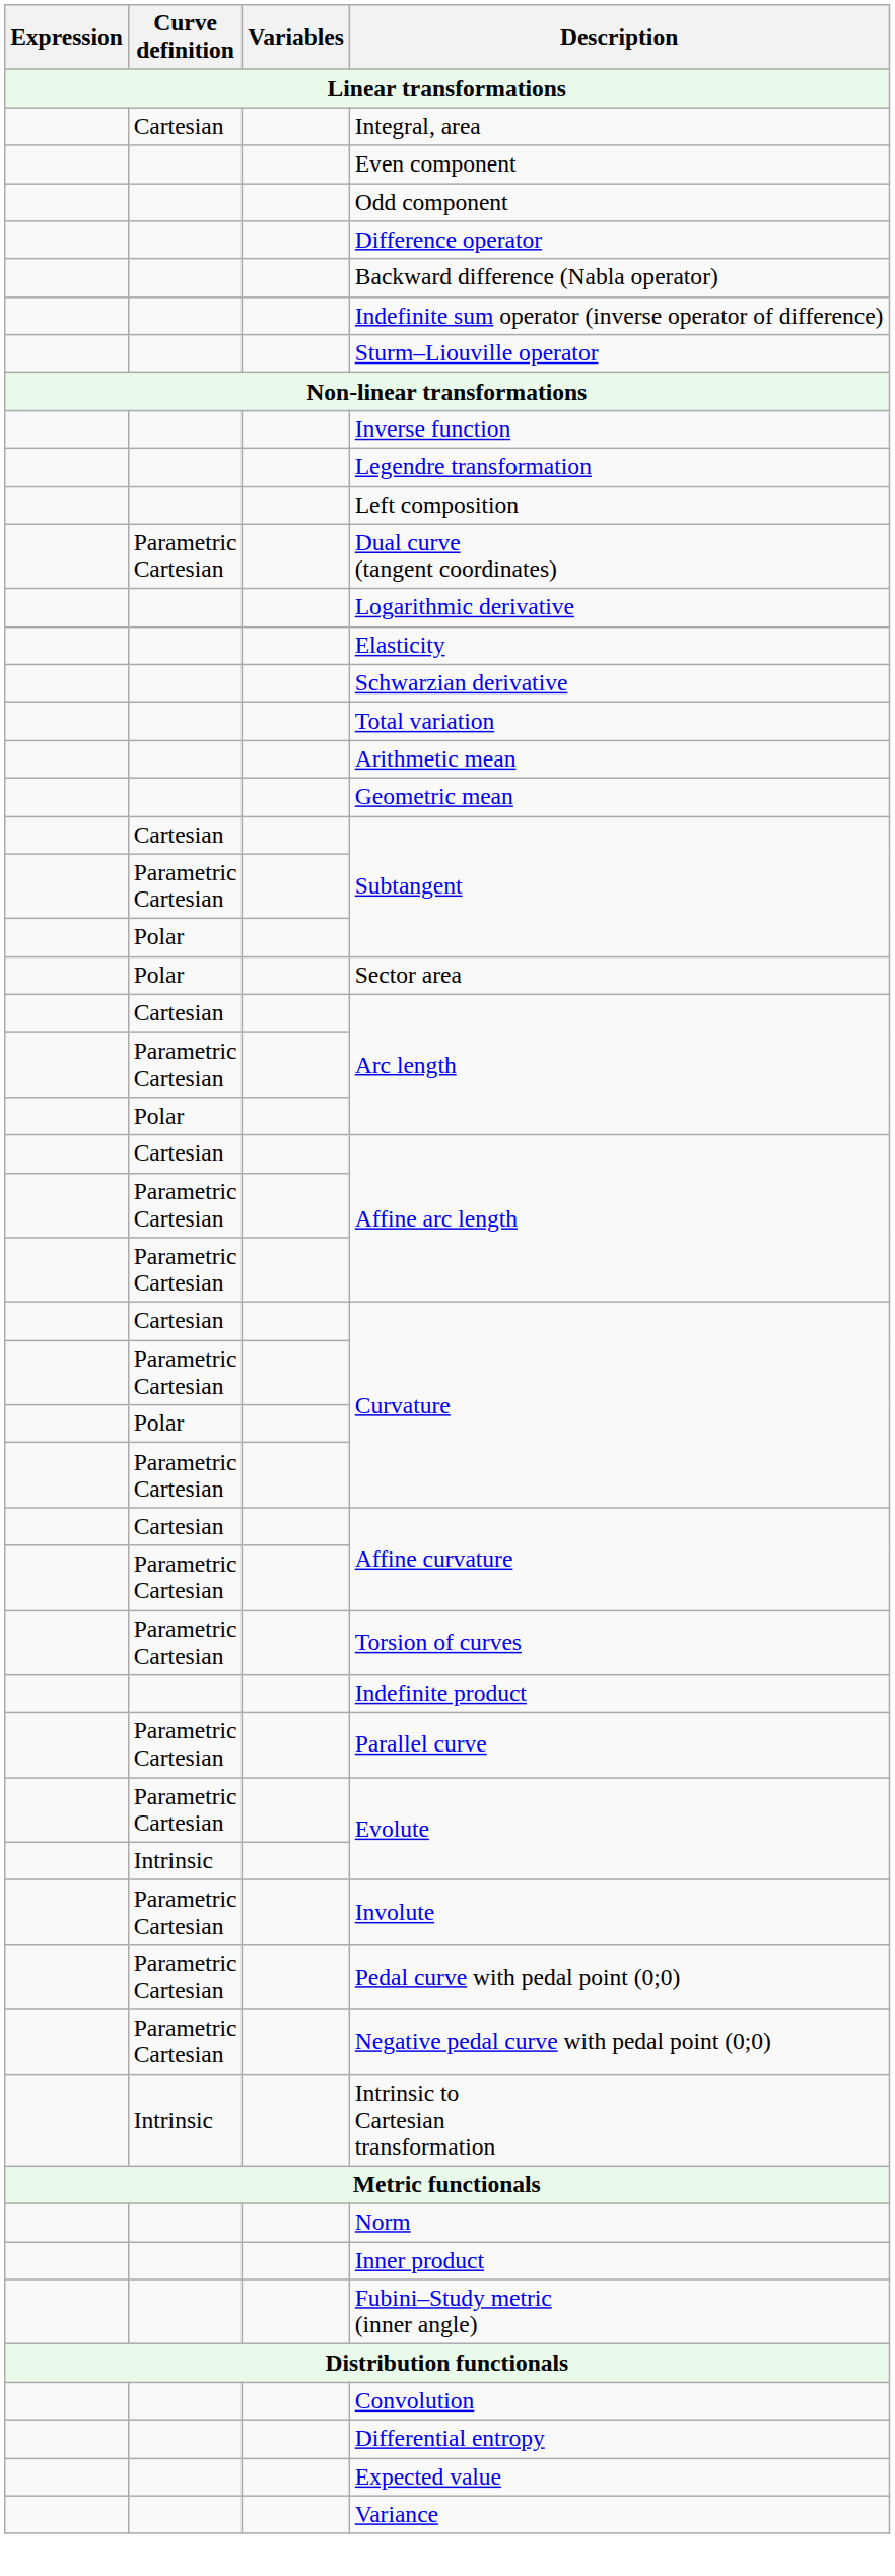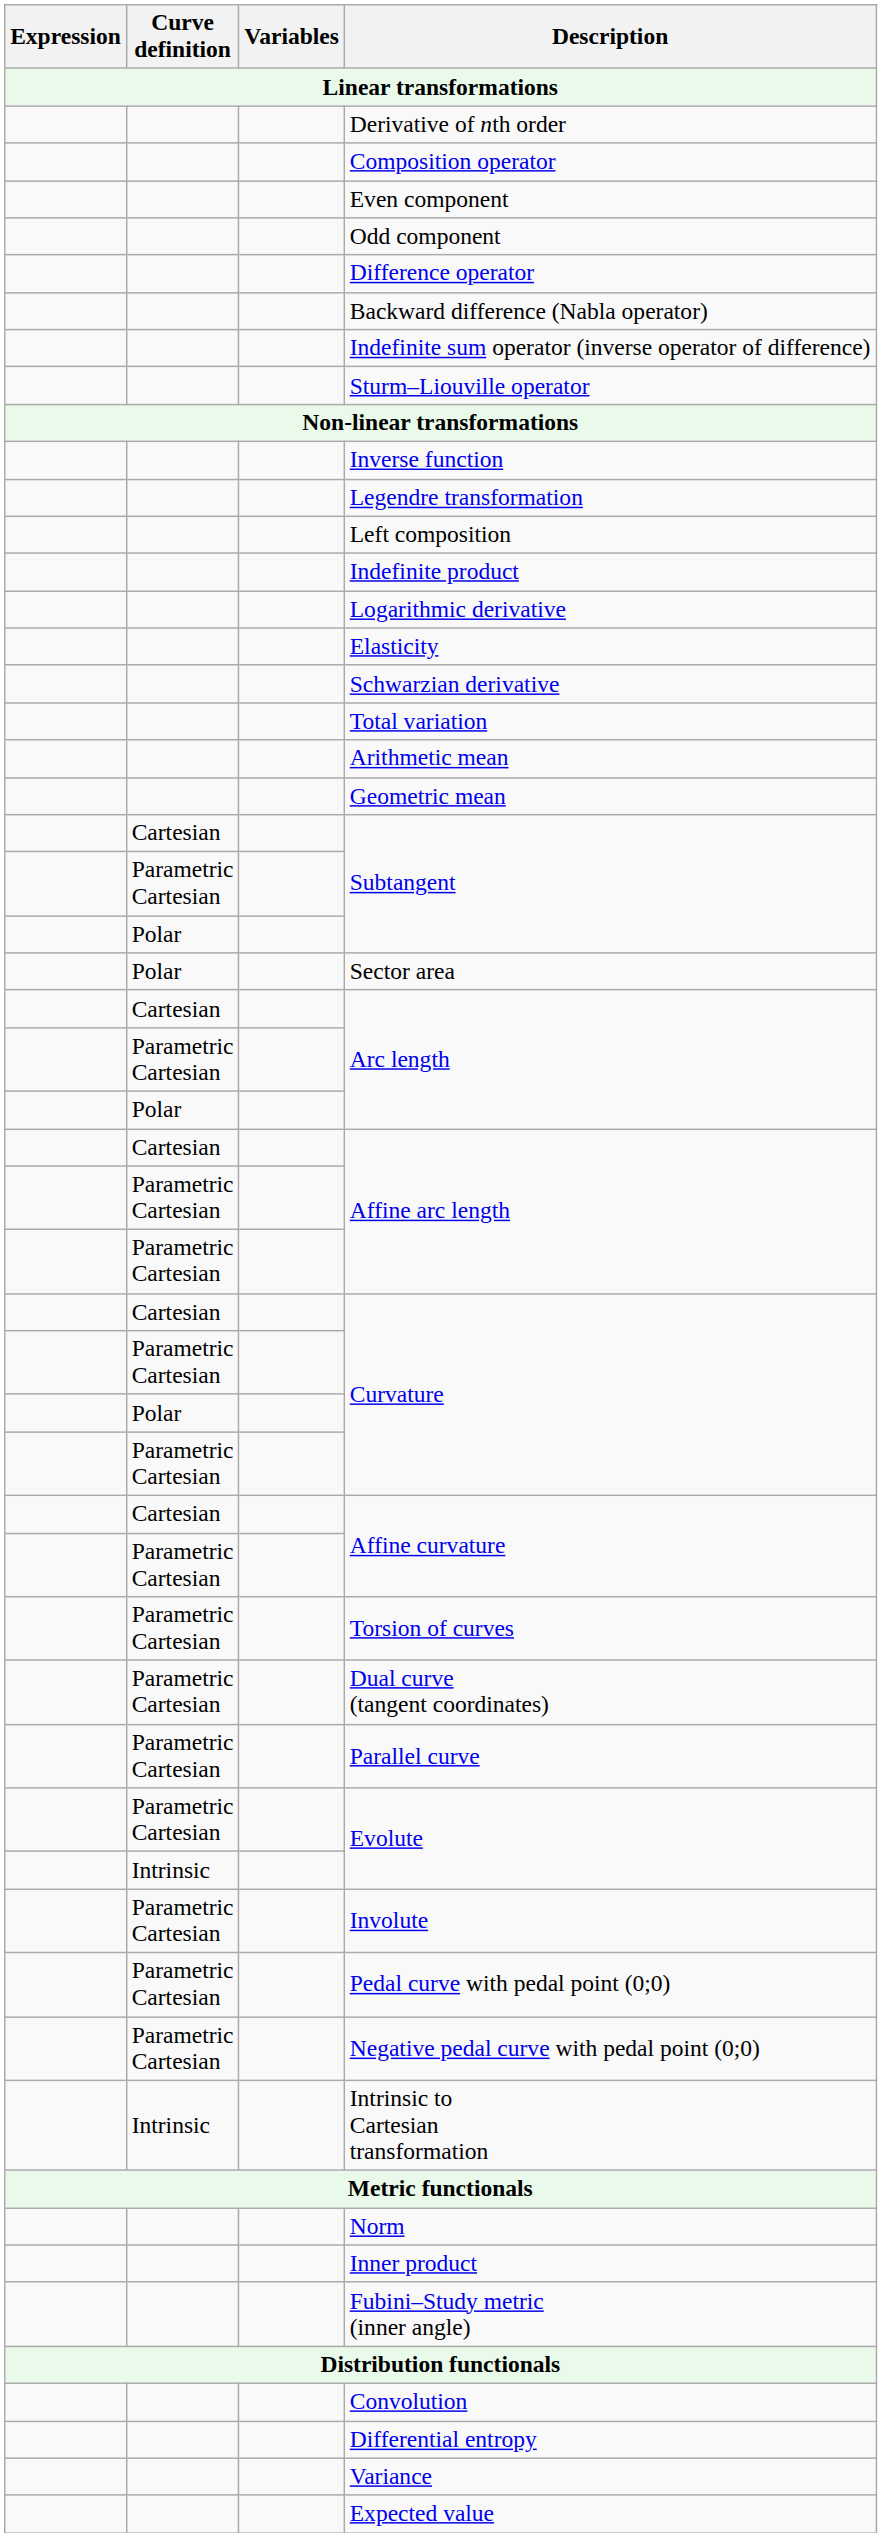 <table class="wikitable">
 <tr style="background:#eaeaea">
 <th style="text-align: center">Expression</th>
 <th style="text-align: center">Curve<br>definition</th>
 <th style="text-align: center">Variables</th>
 <th style="text-align: center">Description</th>
 </tr>
 <tr>
 <th style="background:#eafaea" colspan=4>Linear transformations</th>
 </tr>
 <tr>
 <td></td>
-<td>Cartesian</td>
-<td><br></td>
-<td>Integral, area</td>
+<td></td>
+<td></td>
+<td>Derivative of <em>n</em>th order</td>
+</tr>
+<tr>
+<td></td>
+<td></td>
+<td></td>
+<td><a href='#'>Composition operator</a></td>
 </tr>
 <tr>
 <td></td>
 <td></td>
 <td></td>
 <td>Even component</td>
 </tr>
 <tr>
 <td></td>
 <td></td>
 <td></td>
 <td>Odd component</td>
 </tr>
 <tr>
 <td></td>
 <td></td>
 <td></td>
 <td><a href='#'>Difference operator</a></td>
 </tr>
 <tr>
 <td></td>
 <td></td>
 <td></td>
 <td>Backward difference (Nabla operator)</td>
 </tr>
 <tr>
 <td></td>
 <td></td>
 <td></td>
 <td><a href='#'>Indefinite sum</a> operator (inverse operator of difference)</td>
 </tr>
 <tr>
 <td></td>
 <td></td>
 <td></td>
 <td><a href='#'>Sturm–Liouville operator</a></td>
 </tr>
 <tr>
 <th style="background:#eafaea" colspan=4>Non-linear transformations</th>
 </tr>
 <tr>
 <td></td>
 <td></td>
 <td></td>
 <td><a href='#'>Inverse function</a></td>
 </tr>
 <tr>
 <td></td>
 <td></td>
 <td></td>
 <td><a href='#'>Legendre transformation</a></td>
 </tr>
 <tr>
 <td></td>
 <td></td>
 <td></td>
 <td>Left composition</td>
 </tr>
 <tr>
-<td><br><br></td>
-<td>Parametric<br>Cartesian</td>
-<td><br></td>
-<td><a href='#'>Dual curve</a><br>(tangent coordinates)</td>
+<td></td>
+<td></td>
+<td></td>
+<td><a href='#'>Indefinite product</a></td>
 </tr>
 <tr>
 <td></td>
 <td></td>
 <td></td>
 <td><a href='#'>Logarithmic derivative</a></td>
 </tr>
 <tr>
 <td></td>
 <td></td>
 <td></td>
 <td><a href='#'>Elasticity</a></td>
 </tr>
 <tr>
 <td></td>
 <td></td>
 <td></td>
 <td><a href='#'>Schwarzian derivative</a></td>
 </tr>
 <tr>
 <td></td>
 <td></td>
 <td></td>
 <td><a href='#'>Total variation</a></td>
 </tr>
 <tr>
 <td></td>
 <td></td>
 <td></td>
 <td><a href='#'>Arithmetic mean</a></td>
 </tr>
 <tr>
 <td></td>
 <td></td>
 <td></td>
 <td><a href='#'>Geometric mean</a></td>
 </tr>
 <tr>
 <td></td>
 <td>Cartesian</td>
 <td><br></td>
 <td rowspan=3><a href='#'>Subtangent</a></td>
 </tr>
 <tr>
 <td></td>
 <td>Parametric<br>Cartesian</td>
 <td><br></td>
 </tr>
 <tr>
 <td></td>
 <td>Polar</td>
 <td><br></td>
 </tr>
 <tr>
 <td></td>
 <td>Polar</td>
 <td><br></td>
 <td>Sector area</td>
 </tr>
 <tr>
 <td></td>
 <td>Cartesian</td>
 <td><br></td>
 <td rowspan=3><a href='#'>Arc length</a></td>
 </tr>
 <tr>
 <td></td>
 <td>Parametric<br>Cartesian</td>
 <td><br></td>
 </tr>
 <tr>
 <td></td>
 <td>Polar</td>
 <td><br></td>
 </tr>
 <tr>
 <td></td>
 <td>Cartesian</td>
 <td><br></td>
 <td rowspan=3><a href='#'>Affine arc length</a></td>
 </tr>
 <tr>
 <td></td>
 <td>Parametric<br>Cartesian</td>
 <td><br></td>
 </tr>
 <tr>
 <td></td>
 <td>Parametric<br>Cartesian</td>
 <td><br><br></td>
 </tr>
 <tr>
 <td></td>
 <td>Cartesian</td>
 <td><br></td>
 <td rowspan=4><a href='#'>Curvature</a></td>
 </tr>
 <tr>
 <td></td>
 <td>Parametric<br>Cartesian</td>
 <td><br></td>
 </tr>
 <tr>
 <td></td>
 <td>Polar</td>
 <td><br></td>
 </tr>
 <tr>
 <td></td>
 <td>Parametric<br>Cartesian</td>
 <td><br><br></td>
 </tr>
 <tr>
 <td></td>
 <td>Cartesian</td>
 <td><br></td>
 <td rowspan=2><a href='#'>Affine curvature</a></td>
 </tr>
 <tr>
 <td></td>
 <td>Parametric<br>Cartesian</td>
 <td><br></td>
 </tr>
 <tr>
 <td></td>
 <td>Parametric<br>Cartesian</td>
 <td><br><br></td>
 <td><a href='#'>Torsion of curves</a></td>
 </tr>
 <tr>
-<td></td>
-<td></td>
-<td></td>
-<td><a href='#'>Indefinite product</a></td>
+<td><br><br></td>
+<td>Parametric<br>Cartesian</td>
+<td><br></td>
+<td><a href='#'>Dual curve</a><br>(tangent coordinates)</td>
 </tr>
 <tr>
 <td><br><br></td>
 <td>Parametric<br>Cartesian</td>
 <td><br></td>
 <td><a href='#'>Parallel curve</a></td>
 </tr>
 <tr>
 <td><br><br></td>
 <td>Parametric<br>Cartesian</td>
 <td><br></td>
 <td rowspan=2><a href='#'>Evolute</a></td>
 </tr>
 <tr>
 <td></td>
 <td>Intrinsic</td>
 <td><br></td>
 </tr>
 <tr>
 <td><br><br></td>
 <td>Parametric<br>Cartesian</td>
 <td><br></td>
 <td><a href='#'>Involute</a></td>
 </tr>
 <tr>
 <td><br><br></td>
 <td>Parametric<br>Cartesian</td>
 <td><br></td>
 <td><a href='#'>Pedal curve</a> with pedal point (0;0)</td>
 </tr>
 <tr>
 <td><br><br></td>
 <td>Parametric<br>Cartesian</td>
 <td><br></td>
 <td><a href='#'>Negative pedal curve</a> with pedal point (0;0)</td>
 </tr>
 <tr>
 <td><br><br></td>
 <td>Intrinsic</td>
 <td><br></td>
 <td>Intrinsic to<br>Cartesian<br>transformation</td>
 </tr>
 <tr>
 <th style="background:#eafaea" colspan=4>Metric functionals</th>
 </tr>
 <tr>
 <td></td>
 <td></td>
 <td></td>
 <td><a href='#'>Norm</a></td>
 </tr>
 <tr>
 <td></td>
 <td></td>
 <td></td>
 <td><a href='#'>Inner product</a></td>
 </tr>
 <tr>
 <td></td>
 <td></td>
 <td></td>
 <td><a href='#'>Fubini–Study metric</a><br>(inner angle)</td>
 </tr>
 <tr>
 <th style="background:#eafaea" colspan=4>Distribution functionals</th>
 </tr>
 <tr>
 <td></td>
 <td></td>
 <td></td>
 <td><a href='#'>Convolution</a></td>
 </tr>
 <tr>
 <td></td>
 <td></td>
 <td></td>
 <td><a href='#'>Differential entropy</a></td>
 </tr>
 <tr>
 <td></td>
 <td></td>
 <td></td>
-<td><a href='#'>Expected value</a></td>
+<td><a href='#'>Variance</a></td>
 </tr>
 <tr>
 <td></td>
 <td></td>
 <td></td>
-<td><a href='#'>Variance</a></td>
+<td><a href='#'>Expected value</a></td>
 </tr>
 </table>
